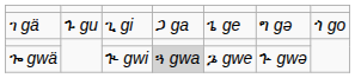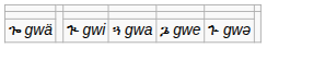 <table class="wikitable">
 <tr align=center>
 <td></td>
 <td></td>
 <td></td>
 <td></td>
 <td></td>
 <td></td>
 <td></td>
-</tr>
-<tr>
-<td>ገ <em>gä</em></td>
-<td>ጉ <em>gu</em></td>
-<td>ጊ <em>gi</em></td>
-<td>ጋ <em>ga</em></td>
-<td>ጌ <em>ge</em></td>
-<td>ግ <em>gə</em></td>
-<td>ጎ <em>go</em></td>
 </tr>
 <tr>
 <td></td>
 <td rowspan=2></td>
 <td></td>
 <td></td>
 <td></td>
 <td></td>
 <td rowspan=2></td>
 </tr>
 <tr>
 <td>ጐ <em>gwä</em></td>
 <td>ጒ <em>gwi</em></td>
-<td style="background: lightgrey;">ጓ <em>gwa</em></td>
+<td>ጓ <em>gwa</em></td>
 <td>ጔ <em>gwe</em></td>
 <td>ጕ <em>gwə</em></td>
 </tr>
 </table>
